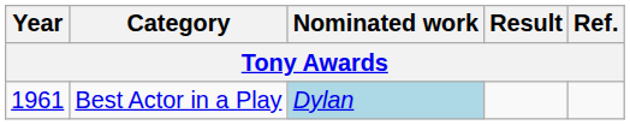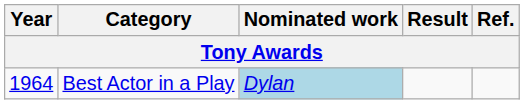 <table class="wikitable">
 <tr>
 <th>Year</th>
 <th>Category</th>
 <th>Nominated work</th>
 <th>Result</th>
 <th>Ref.</th>
 </tr>
 <tr>
 <th colspan="5"><a href='#'>Tony Awards</a></th>
 </tr>
 <tr>
-<td><a href='#'>1961</a></td>
+<td><a href='#'>1964</a></td>
 <td><a href='#'>Best Actor in a Play</a></td>
 <td style="background: lightblue;"><a href='#'><em>Dylan</em></a></td>
 <td></td>
 <td></td>
 </tr>
 </table>
